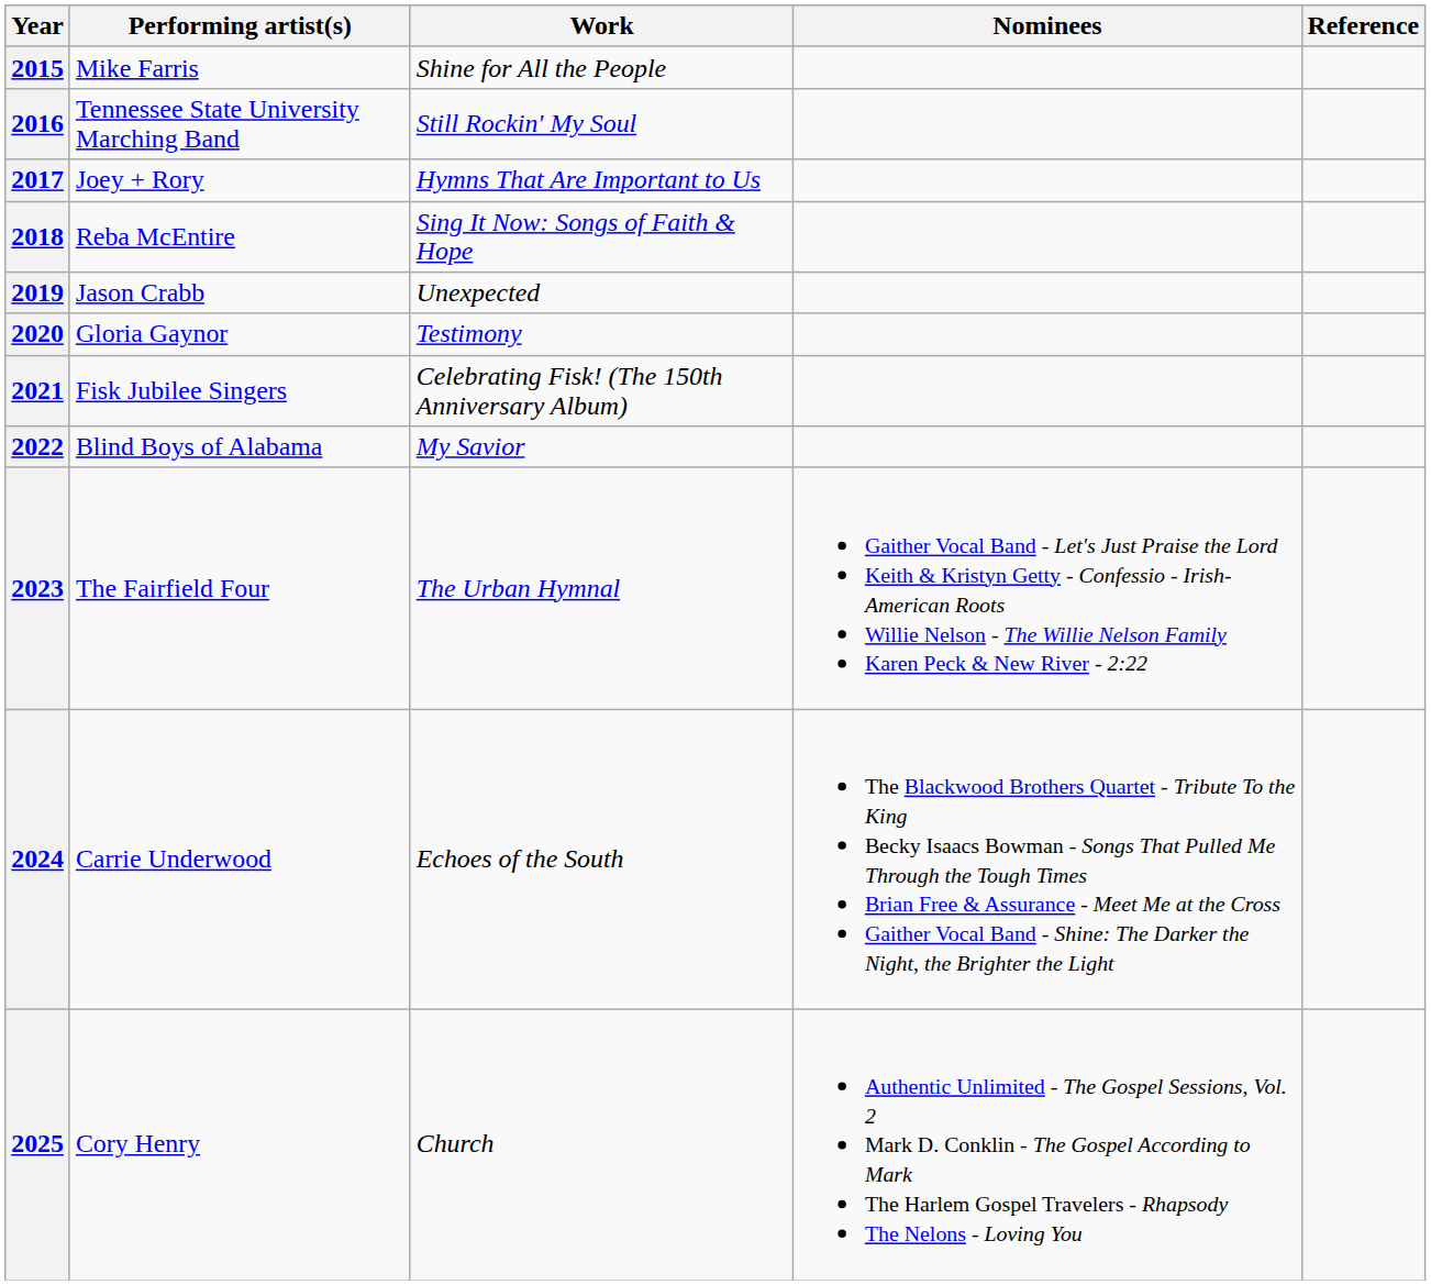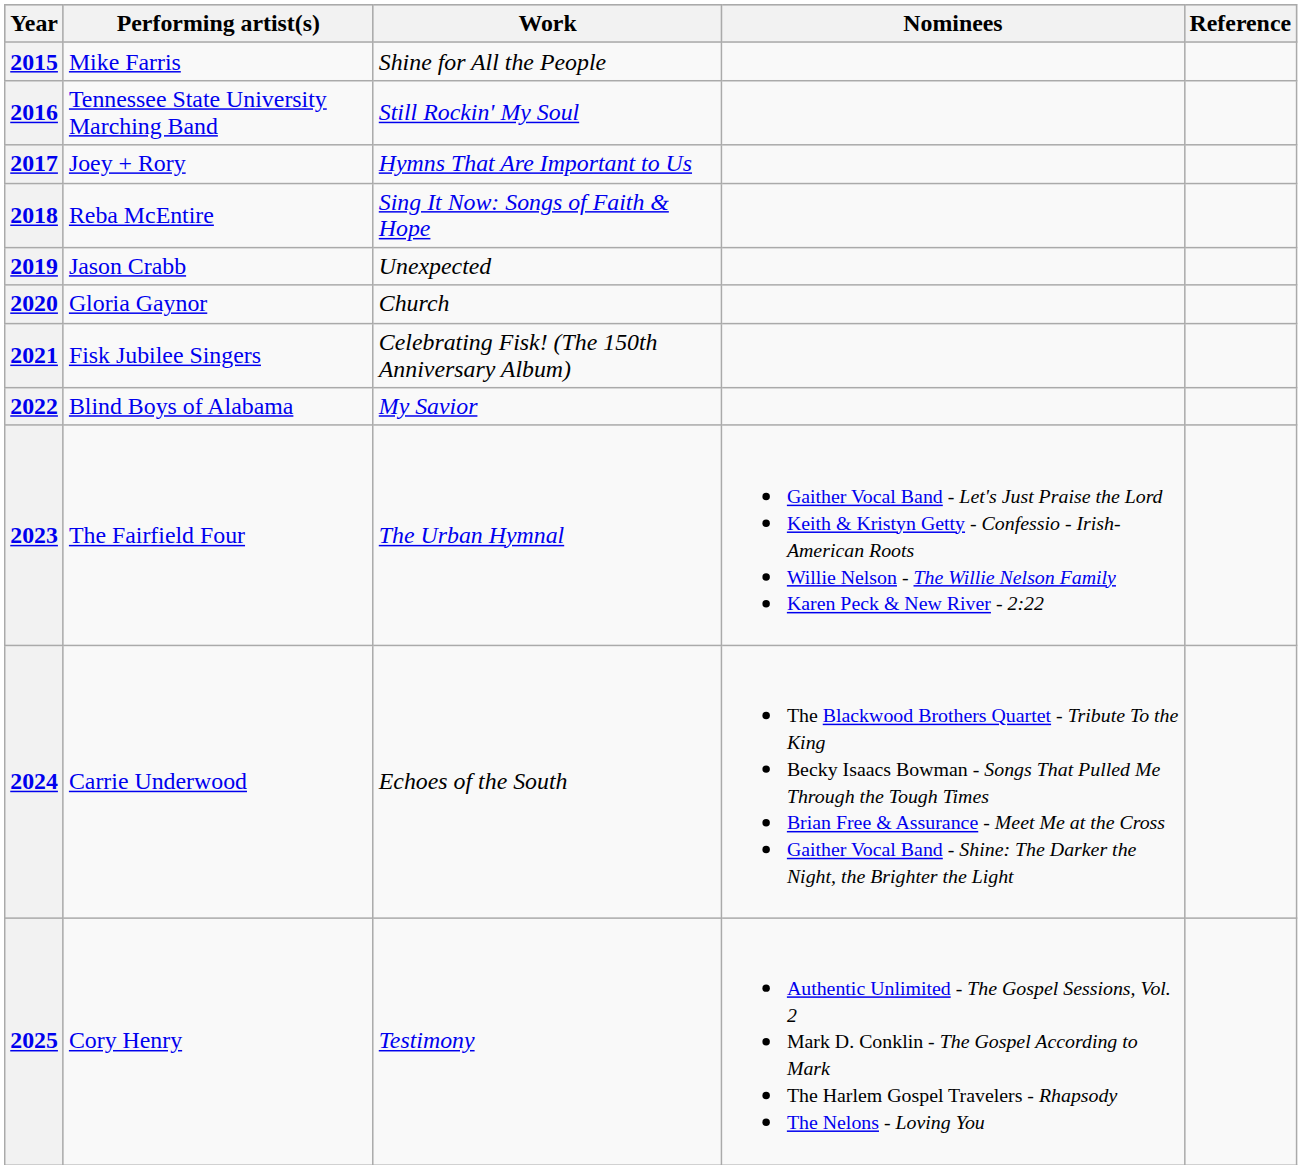 <table class="wikitable plainrowheaders">
 <tr bgcolor="#bebebe">
 <th scope="col">Year</th>
 <th scope="col">Performing artist(s)</th>
 <th scope="col">Work</th>
 <th scope="col" class=unsortable>Nominees</th>
 <th>Reference</th>
 </tr>
 <tr>
 <th scope="row" style="text-align:center;"><a href='#'>2015</a></th>
 <td><a href='#'>Mike Farris</a></td>
 <td><em>Shine for All the People</em></td>
 <td></td>
 <td></td>
 </tr>
 <tr>
 <th scope="row" style="text-align:center;"><a href='#'>2016</a></th>
 <td><a href='#'>Tennessee State University Marching Band</a></td>
 <td><em><a href='#'>Still Rockin' My Soul</a></em></td>
 <td></td>
 <td></td>
 </tr>
 <tr>
 <th scope="row" style="text-align:center;"><a href='#'>2017</a></th>
 <td><a href='#'>Joey + Rory</a></td>
 <td><em><a href='#'>Hymns That Are Important to Us</a></em></td>
 <td></td>
 <td></td>
 </tr>
 <tr>
 <th scope="row" style="text-align:center;"><a href='#'>2018</a></th>
 <td><a href='#'>Reba McEntire</a></td>
 <td><em><a href='#'>Sing It Now: Songs of Faith & Hope</a></em></td>
 <td></td>
 <td></td>
 </tr>
 <tr>
 <th scope="row" style="text-align:center;"><a href='#'>2019</a></th>
 <td><a href='#'>Jason Crabb</a></td>
 <td><em>Unexpected</em></td>
 <td></td>
 <td></td>
 </tr>
 <tr>
 <th scope="row" style="text-align:center;"><a href='#'>2020</a></th>
 <td><a href='#'>Gloria Gaynor</a></td>
-<td><em><a href='#'>Testimony</a></em></td>
+<td><em>Church</em></td>
 <td></td>
 <td></td>
 </tr>
 <tr>
 <th scope="row" style="text-align:center;"><a href='#'>2021</a></th>
 <td><a href='#'>Fisk Jubilee Singers</a></td>
 <td><em>Celebrating Fisk! (The 150th Anniversary Album)</em></td>
 <td></td>
 <td></td>
 </tr>
 <tr>
 <th scope="row" style="text-align:center;"><a href='#'>2022</a></th>
 <td><a href='#'>Blind Boys of Alabama</a></td>
 <td><em><a href='#'>My Savior</a></em></td>
 <td></td>
 <td></td>
 </tr>
 <tr>
 <th scope="row" style="text-align:center;"><a href='#'>2023</a></th>
 <td><a href='#'>The Fairfield Four</a></td>
 <td><em><a href='#'>The Urban Hymnal</a></em></td>
 <td {{smalldiv><br><ul><li><small><a href='#'>Gaither Vocal Band</a> - <em>Let's Just Praise the Lord</em></small></li><li><small><a href='#'>Keith & Kristyn Getty</a> - <em>Confessio - Irish-American Roots</em></small></li><li><small><a href='#'>Willie Nelson</a> - <em><a href='#'>The Willie Nelson Family</a></em></small></li><li><small><a href='#'>Karen Peck & New River</a> - <em>2:22</em></small></li></ul></td>
 <td></td>
 </tr>
 <tr>
 <th><a href='#'>2024</a></th>
 <td><a href='#'>Carrie Underwood</a></td>
 <td><em>Echoes of the South</em></td>
 <td><br><ul><li><small>The <a href='#'>Blackwood Brothers Quartet</a> - <em>Tribute To the King</em></small></li><li><small>Becky Isaacs Bowman - <em>Songs That Pulled Me Through the Tough Times</em></small></li><li><small><a href='#'>Brian Free & Assurance</a> - <em>Meet Me at the Cross</em></small></li><li><small><a href='#'>Gaither Vocal Band</a> - <em>Shine: The Darker the Night, the Brighter the Light</em></small></li></ul></td>
 <td></td>
 </tr>
 <tr>
 <th><a href='#'>2025</a></th>
 <td><a href='#'>Cory Henry</a></td>
-<td><em>Church</em></td>
+<td><em><a href='#'>Testimony</a></em></td>
 <td><br><ul><li><small><a href='#'>Authentic Unlimited</a> - <em>The Gospel Sessions, Vol. 2</em></small></li><li><small>Mark D. Conklin - <em>The Gospel According to Mark</em></small></li><li><small>The Harlem Gospel Travelers - <em>Rhapsody</em></small></li><li><small><a href='#'>The Nelons</a> <em>- Loving You</em></small></li></ul></td>
 <td></td>
 </tr>
 <tr>
 </tr>
 </table>
